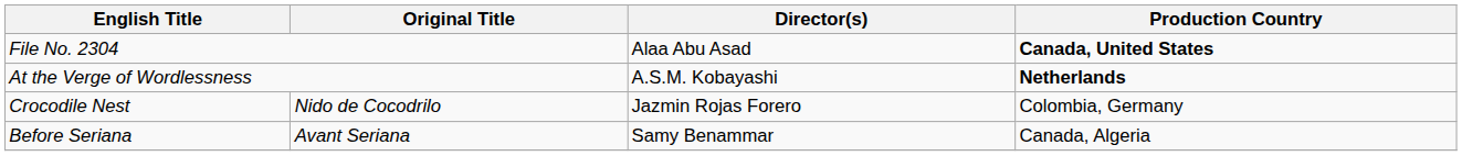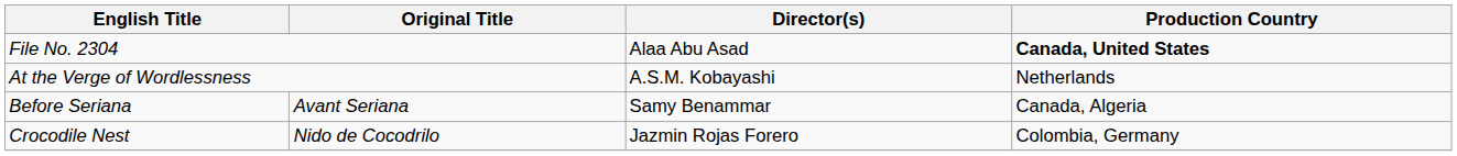 <table class="wikitable" style="width:100%; margin-bottom:4px">
 <tr>
 <th>English Title</th>
 <th>Original Title</th>
 <th>Director(s)</th>
 <th>Production Country</th>
 </tr>
 <tr>
 <td colspan="2"><em>File No. 2304</em></td>
 <td>Alaa Abu Asad</td>
 <td><strong>Canada, United States</strong></td>
 </tr>
 <tr>
 <td colspan="2"><em>At the Verge of Wordlessness</em></td>
 <td>A.S.M. Kobayashi</td>
-<td><strong>Netherlands</strong></td>
+<td>Netherlands</td>
+</tr>
+<tr>
+<td><em>Before Seriana</em></td>
+<td><em>Avant Seriana</em></td>
+<td>Samy Benammar</td>
+<td>Canada, Algeria</td>
 </tr>
 <tr>
 <td><em>Crocodile Nest</em></td>
 <td><em>Nido de Cocodrilo</em></td>
 <td>Jazmin Rojas Forero</td>
 <td>Colombia, Germany</td>
 </tr>
 <tr>
-<td><em>Before Seriana</em></td>
-<td><em>Avant Seriana</em></td>
-<td>Samy Benammar</td>
-<td>Canada, Algeria</td>
-</tr>
-<tr>
 </tr>
 </table>
